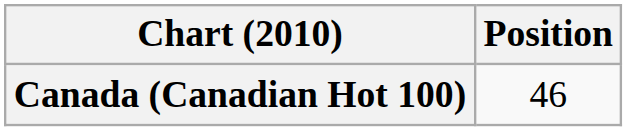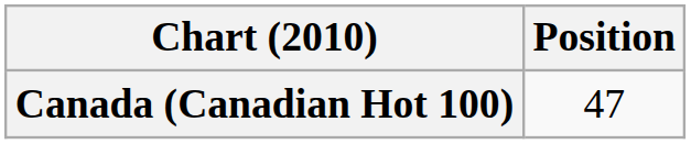 <table class="wikitable plainrowheaders" style="text-align:center;">
 <tr>
 <th>Chart (2010)</th>
 <th>Position</th>
 </tr>
 <tr>
 <th scope="row">Canada (Canadian Hot 100)</th>
-<td>46</td>
+<td>47</td>
 </tr>
 </table>
